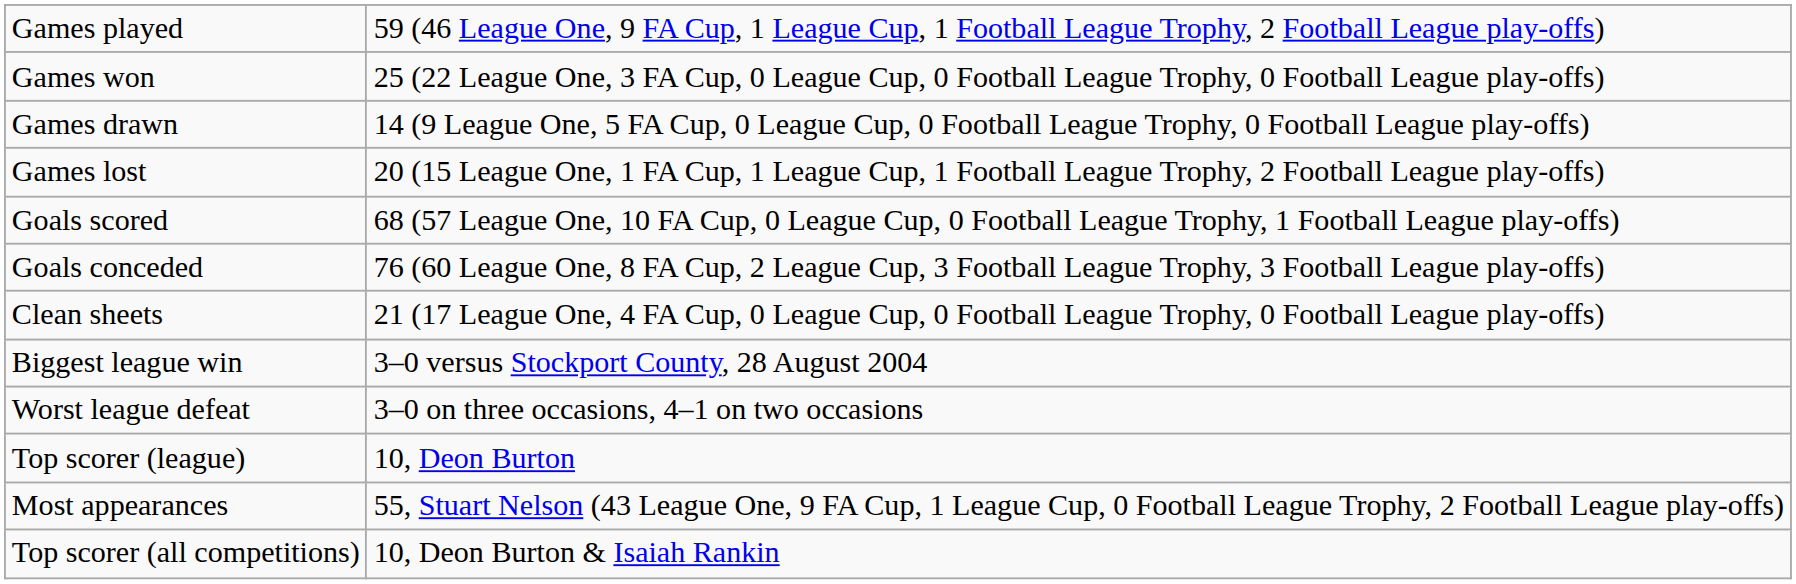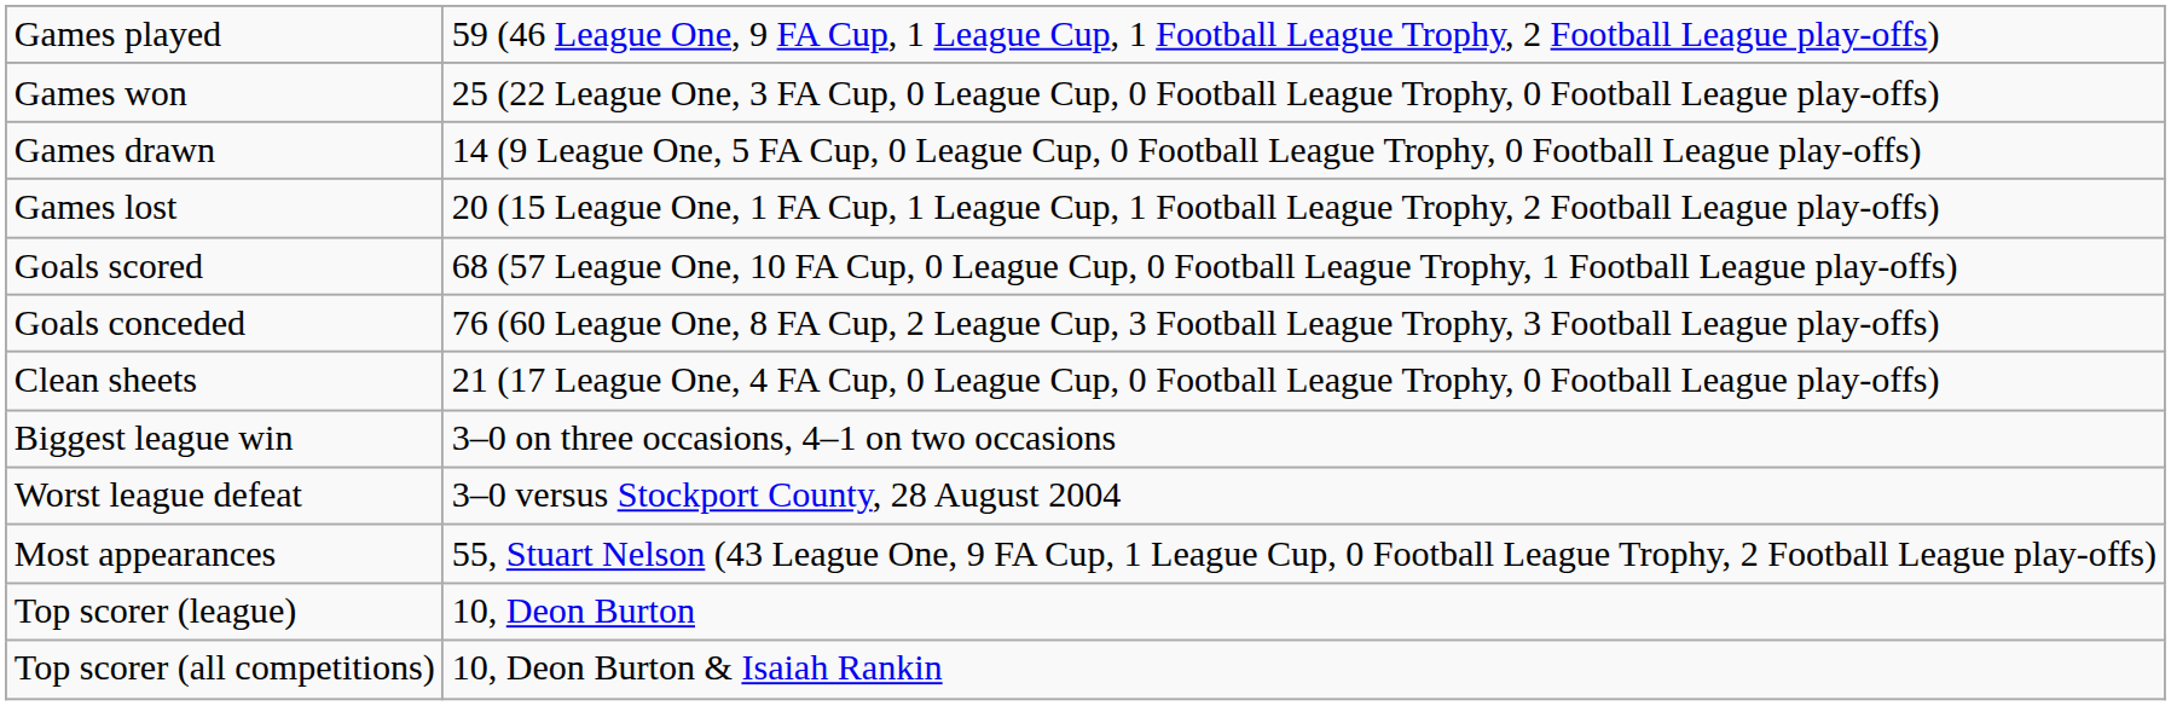 <table class="wikitable">
 <tr>
 <td>Games played</td>
 <td>59 (46 <a href='#'>League One</a>, 9 <a href='#'>FA Cup</a>, 1 <a href='#'>League Cup</a>, 1 <a href='#'>Football League Trophy</a>, 2 <a href='#'>Football League play-offs</a>)</td>
 </tr>
 <tr>
 <td>Games won</td>
 <td>25 (22 League One, 3 FA Cup, 0 League Cup, 0 Football League Trophy, 0 Football League play-offs)</td>
 </tr>
 <tr>
 <td>Games drawn</td>
 <td>14 (9 League One, 5 FA Cup, 0 League Cup, 0 Football League Trophy, 0 Football League play-offs)</td>
 </tr>
 <tr>
 <td>Games lost</td>
 <td>20 (15 League One, 1 FA Cup, 1 League Cup, 1 Football League Trophy, 2 Football League play-offs)</td>
 </tr>
 <tr>
 <td>Goals scored</td>
 <td>68 (57 League One, 10 FA Cup, 0 League Cup, 0 Football League Trophy, 1 Football League play-offs)</td>
 </tr>
 <tr>
 <td>Goals conceded</td>
 <td>76 (60 League One, 8 FA Cup, 2 League Cup, 3 Football League Trophy, 3 Football League play-offs)</td>
 </tr>
 <tr>
 <td>Clean sheets</td>
 <td>21 (17 League One, 4 FA Cup, 0 League Cup, 0 Football League Trophy, 0 Football League play-offs)</td>
 </tr>
 <tr>
 <td>Biggest league win</td>
+<td>3–0 on three occasions, 4–1 on two occasions</td>
+</tr>
+<tr>
+<td>Worst league defeat</td>
 <td>3–0 versus <a href='#'>Stockport County</a>, 28 August 2004</td>
 </tr>
 <tr>
-<td>Worst league defeat</td>
-<td>3–0 on three occasions, 4–1 on two occasions</td>
+<td>Most appearances</td>
+<td>55, <a href='#'>Stuart Nelson</a> (43 League One, 9 FA Cup, 1 League Cup, 0 Football League Trophy, 2 Football League play-offs)</td>
 </tr>
 <tr>
 <td>Top scorer (league)</td>
 <td>10, <a href='#'>Deon Burton</a></td>
 </tr>
 <tr>
-<td>Most appearances</td>
-<td>55, <a href='#'>Stuart Nelson</a> (43 League One, 9 FA Cup, 1 League Cup, 0 Football League Trophy, 2 Football League play-offs)</td>
-</tr>
-<tr>
 <td>Top scorer (all competitions)</td>
 <td>10, Deon Burton & <a href='#'>Isaiah Rankin</a></td>
 </tr>
 </table>
